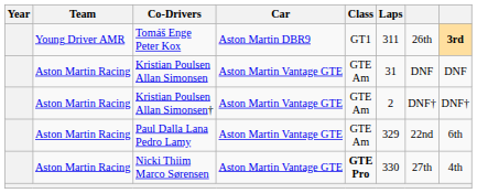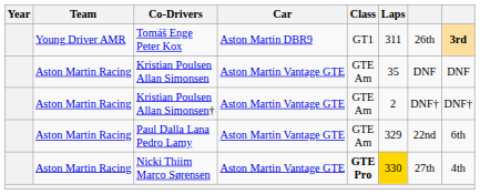 <table class="wikitable" style="text-align:center; font-size:90%">
 <tr>
 <th>Year</th>
 <th>Team</th>
 <th>Co-Drivers</th>
 <th>Car</th>
 <th>Class</th>
 <th>Laps</th>
 <th></th>
 <th></th>
 </tr>
 <tr>
 <th></th>
 <td align="left"> <a href='#'>Young Driver AMR</a></td>
 <td align="left"> <a href='#'>Tomáš Enge</a><br> <a href='#'>Peter Kox</a></td>
 <td align="left"><a href='#'>Aston Martin DBR9</a></td>
 <td>GT1</td>
 <td>311</td>
 <td>26th</td>
 <td style="background:#FFDF9F;"><strong>3rd</strong></td>
 </tr>
 <tr>
 <th></th>
 <td align="left"> <a href='#'>Aston Martin Racing</a></td>
 <td align="left"> <a href='#'>Kristian Poulsen</a><br> <a href='#'>Allan Simonsen</a></td>
 <td align="left"><a href='#'>Aston Martin Vantage GTE</a></td>
 <td>GTE<br>Am</td>
-<td>31</td>
+<td>35</td>
 <td>DNF</td>
 <td>DNF</td>
 </tr>
 <tr>
 <th></th>
 <td align="left"> <a href='#'>Aston Martin Racing</a></td>
 <td align="left"> <a href='#'>Kristian Poulsen</a><br> <a href='#'>Allan Simonsen</a>†</td>
 <td align="left"><a href='#'>Aston Martin Vantage GTE</a></td>
 <td>GTE<br>Am</td>
 <td>2</td>
 <td>DNF†</td>
 <td>DNF†</td>
 </tr>
 <tr>
 <th></th>
 <td align="left"> <a href='#'>Aston Martin Racing</a></td>
 <td align="left"> <a href='#'>Paul Dalla Lana</a><br> <a href='#'>Pedro Lamy</a></td>
 <td align="left"><a href='#'>Aston Martin Vantage GTE</a></td>
 <td>GTE<br>Am</td>
 <td>329</td>
 <td>22nd</td>
 <td>6th</td>
 </tr>
 <tr>
 <th></th>
 <td align="left"> <a href='#'>Aston Martin Racing</a></td>
 <td align="left"> <a href='#'>Nicki Thiim</a><br> <a href='#'>Marco Sørensen</a></td>
 <td align="left"><a href='#'>Aston Martin Vantage GTE</a></td>
 <td><strong>GTE<br>Pro</strong></td>
-<td>330</td>
+<td style="background: gold;">330</td>
 <td>27th</td>
 <td>4th</td>
 </tr>
 <tr>
 <th colspan="8"></th>
 </tr>
 </table>
